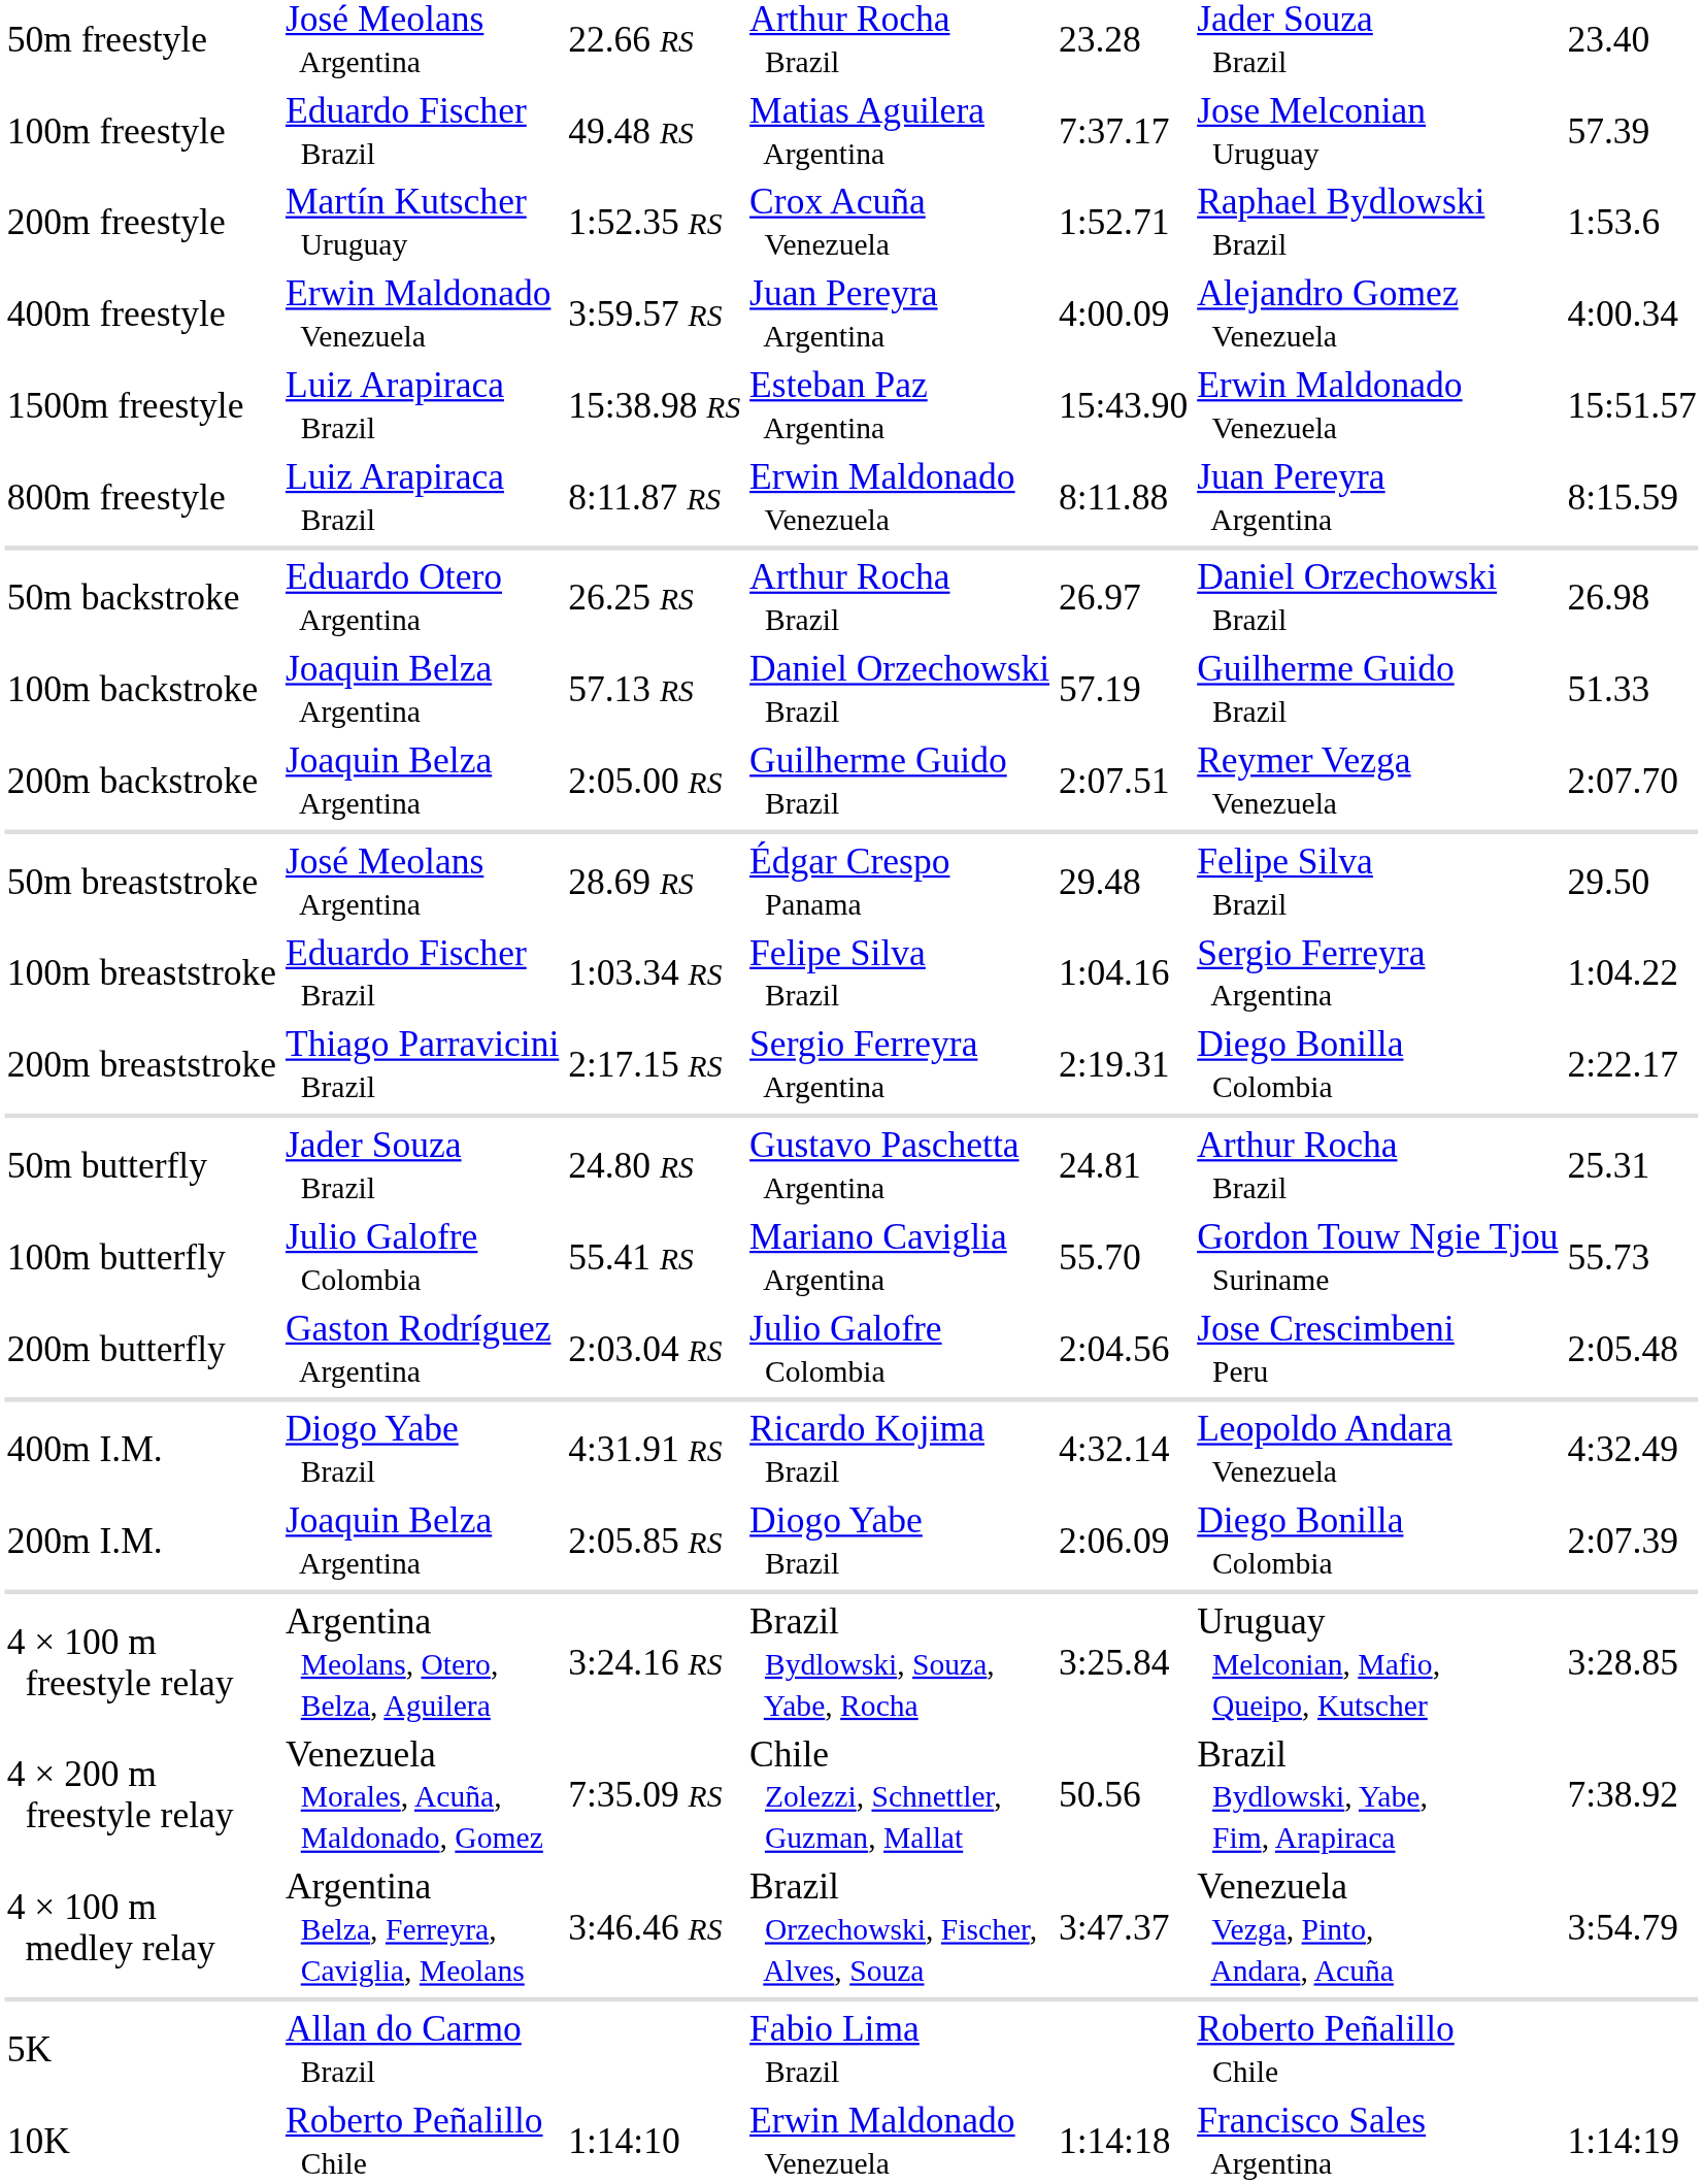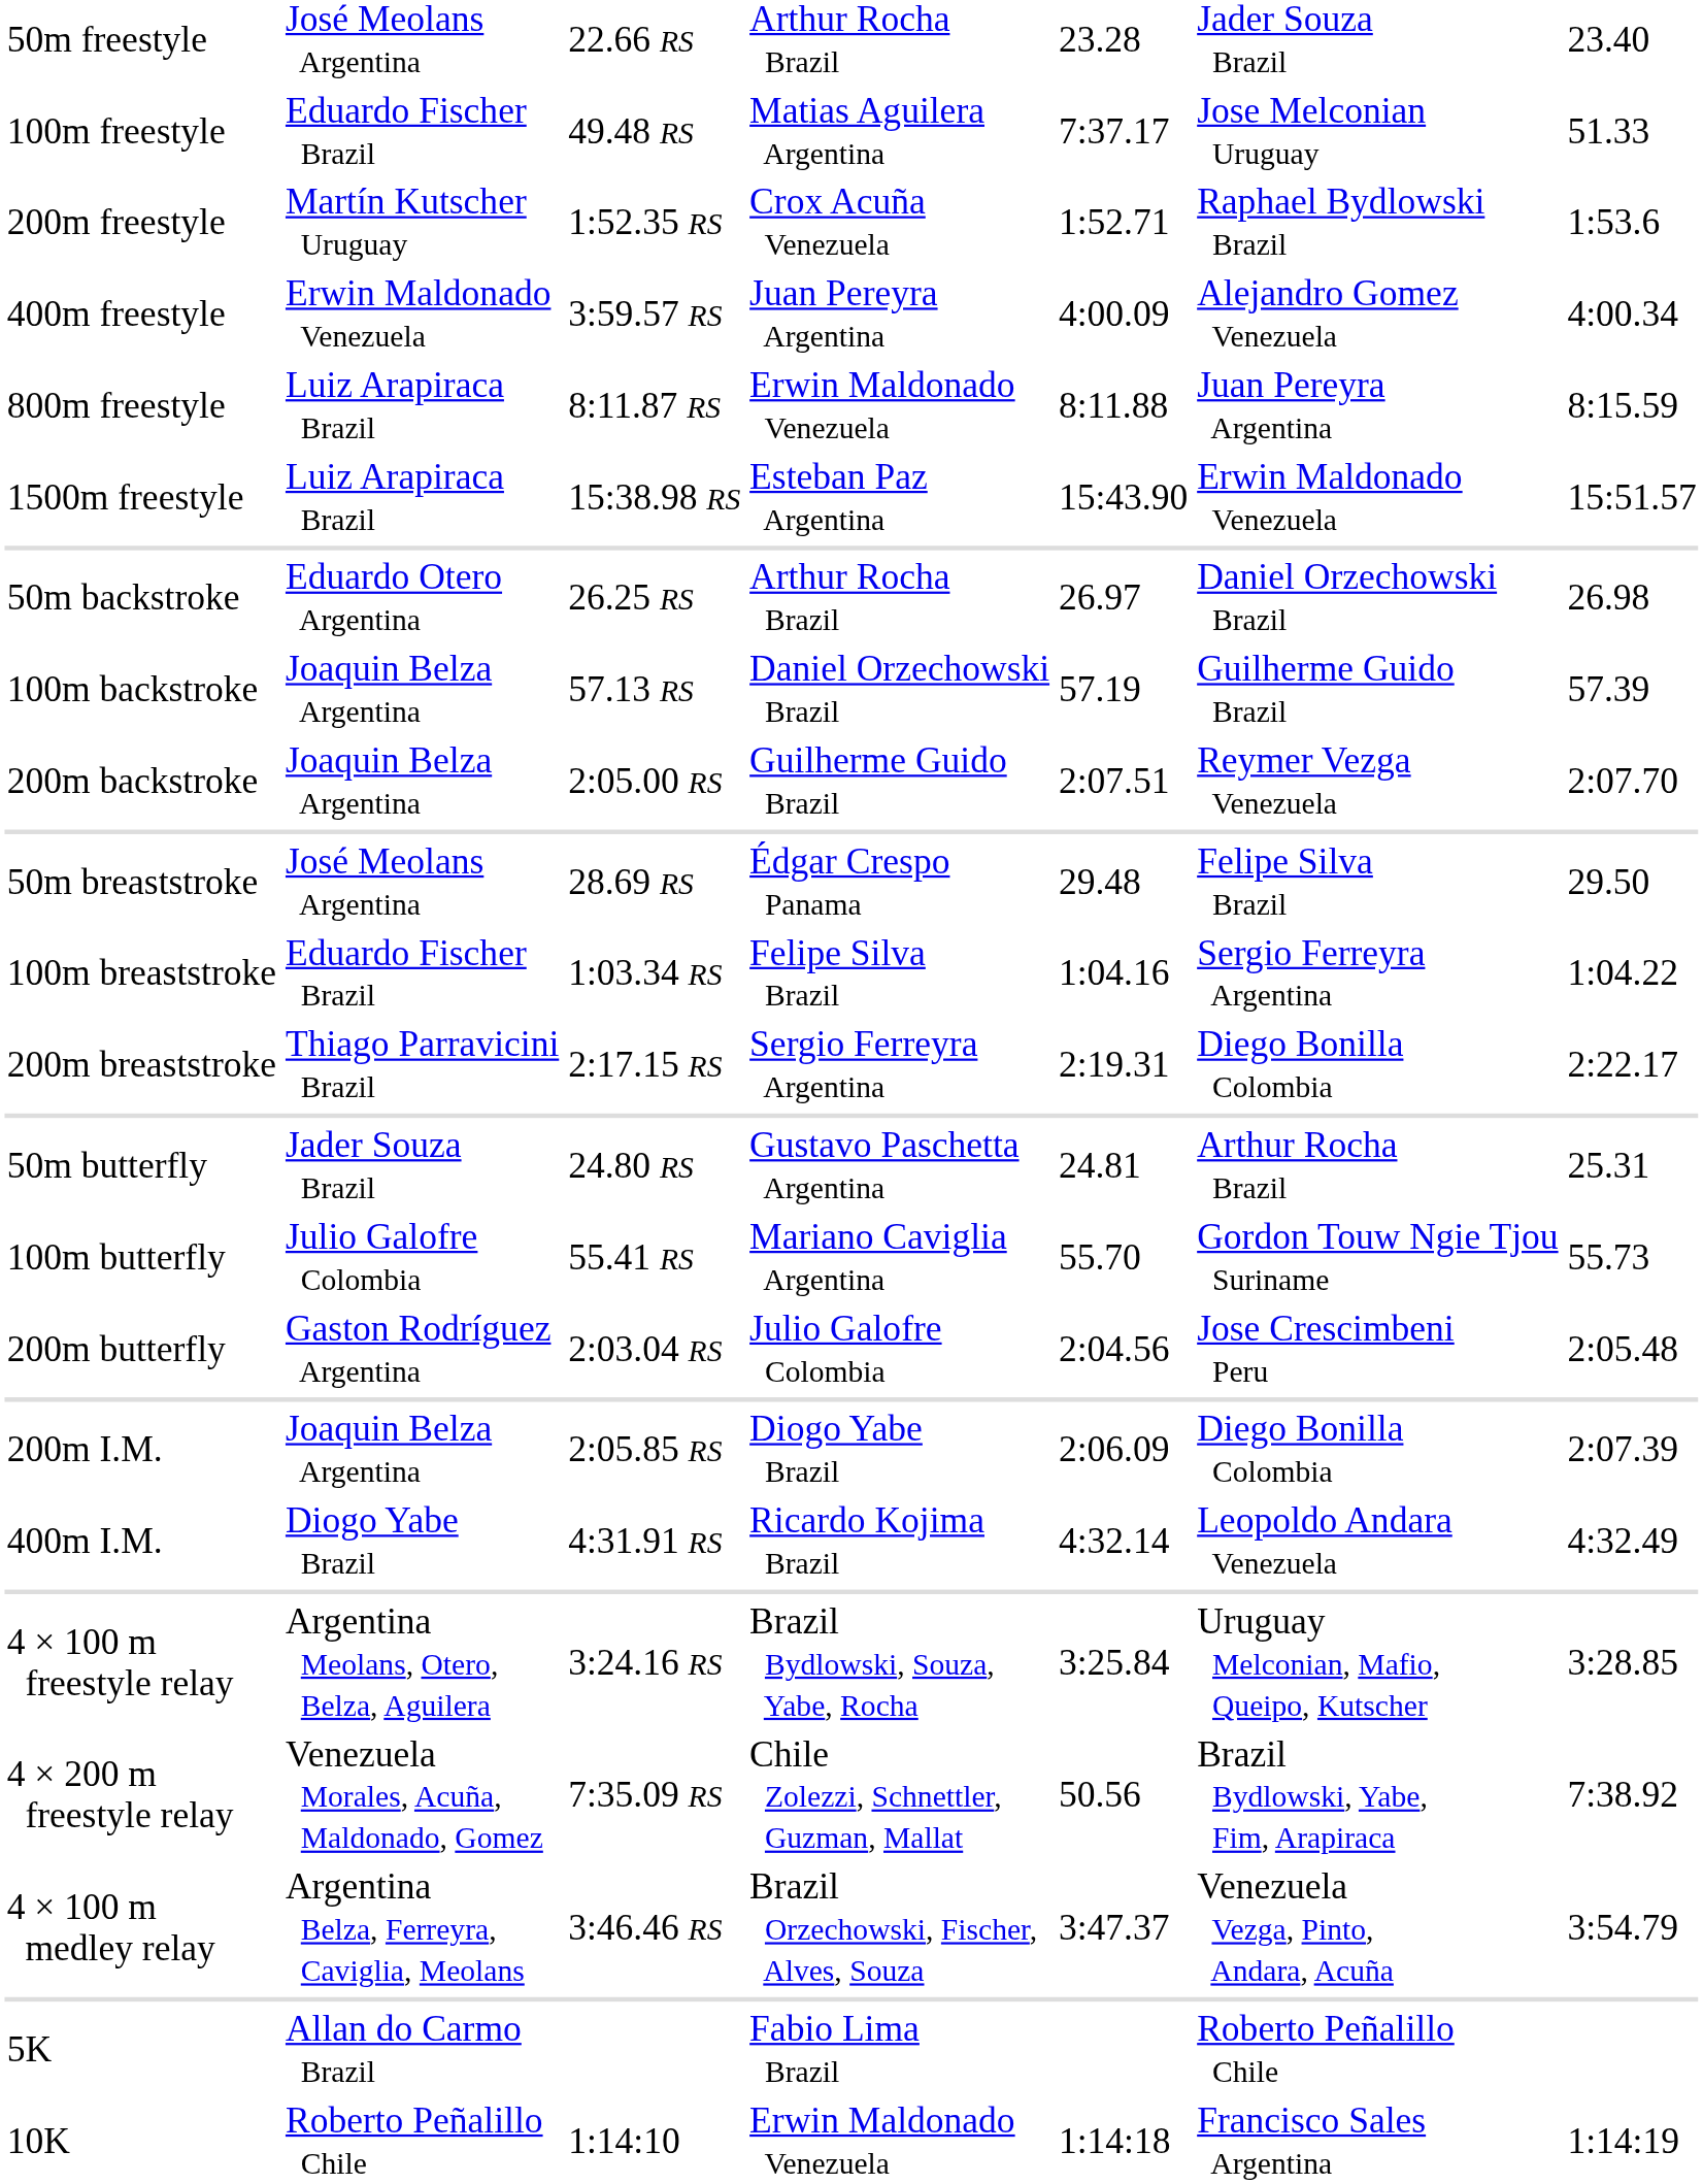 <table>
 <tr>
 <td>50m freestyle</td>
 <td><a href='#'>José Meolans</a> <small><br>    Argentina</small></td>
 <td>22.66 <small><em>RS</em></small></td>
 <td><a href='#'>Arthur Rocha</a> <small><br>    Brazil</small></td>
 <td>23.28</td>
 <td><a href='#'>Jader Souza</a> <small><br>    Brazil</small></td>
 <td>23.40</td>
 </tr>
 <tr>
 <td>100m freestyle</td>
 <td><a href='#'>Eduardo Fischer</a> <small><br>    Brazil</small></td>
 <td>49.48 <small><em>RS</em></small></td>
 <td><a href='#'>Matias Aguilera</a> <small><br>    Argentina</small></td>
 <td>7:37.17</td>
 <td><a href='#'>Jose Melconian</a> <small><br>    Uruguay</small></td>
-<td>57.39</td>
+<td>51.33</td>
 </tr>
 <tr>
 <td>200m freestyle</td>
 <td><a href='#'>Martín Kutscher</a> <small><br>    Uruguay</small></td>
 <td>1:52.35 <small><em>RS</em></small></td>
 <td><a href='#'>Crox Acuña</a> <small><br>    Venezuela</small></td>
 <td>1:52.71</td>
 <td><a href='#'>Raphael Bydlowski</a> <small><br>    Brazil</small></td>
 <td>1:53.6</td>
 </tr>
 <tr>
 <td>400m freestyle</td>
 <td><a href='#'>Erwin Maldonado</a> <small><br>    Venezuela</small></td>
 <td>3:59.57 <small><em>RS</em></small></td>
 <td><a href='#'>Juan Pereyra</a> <small><br>    Argentina</small></td>
 <td>4:00.09</td>
 <td><a href='#'>Alejandro Gomez</a> <small><br>    Venezuela</small></td>
 <td>4:00.34</td>
 </tr>
 <tr>
+<td>800m freestyle</td>
+<td><a href='#'>Luiz Arapiraca</a> <small><br>    Brazil</small></td>
+<td>8:11.87 <small><em>RS</em></small></td>
+<td><a href='#'>Erwin Maldonado</a> <small><br>    Venezuela</small></td>
+<td>8:11.88</td>
+<td><a href='#'>Juan Pereyra</a> <small><br>    Argentina</small></td>
+<td>8:15.59</td>
+</tr>
+<tr>
 <td>1500m freestyle</td>
 <td><a href='#'>Luiz Arapiraca</a> <small><br>    Brazil</small></td>
 <td>15:38.98 <small><em>RS</em></small></td>
 <td><a href='#'>Esteban Paz</a> <small><br>    Argentina</small></td>
 <td>15:43.90</td>
 <td><a href='#'>Erwin Maldonado</a> <small><br>    Venezuela</small></td>
 <td>15:51.57</td>
-</tr>
-<tr>
-<td>800m freestyle</td>
-<td><a href='#'>Luiz Arapiraca</a> <small><br>    Brazil</small></td>
-<td>8:11.87 <small><em>RS</em></small></td>
-<td><a href='#'>Erwin Maldonado</a> <small><br>    Venezuela</small></td>
-<td>8:11.88</td>
-<td><a href='#'>Juan Pereyra</a> <small><br>    Argentina</small></td>
-<td>8:15.59</td>
 </tr>
 <tr bgcolor=#DDDDDD>
 <td colspan=7></td>
 </tr>
 <tr>
 <td>50m backstroke</td>
 <td><a href='#'>Eduardo Otero</a> <small><br>    Argentina</small></td>
 <td>26.25 <small><em>RS</em></small></td>
 <td><a href='#'>Arthur Rocha</a> <small><br>    Brazil</small></td>
 <td>26.97</td>
 <td><a href='#'>Daniel Orzechowski</a> <small><br>    Brazil</small></td>
 <td>26.98</td>
 </tr>
 <tr>
 <td>100m backstroke</td>
 <td><a href='#'>Joaquin Belza</a> <small><br>    Argentina</small></td>
 <td>57.13 <small><em>RS</em></small></td>
 <td><a href='#'>Daniel Orzechowski</a> <small><br>    Brazil</small></td>
 <td>57.19</td>
 <td><a href='#'>Guilherme Guido</a> <small><br>    Brazil</small></td>
-<td>51.33</td>
+<td>57.39</td>
 </tr>
 <tr>
 <td>200m backstroke</td>
 <td><a href='#'>Joaquin Belza</a> <small><br>    Argentina</small></td>
 <td>2:05.00 <small><em>RS</em></small></td>
 <td><a href='#'>Guilherme Guido</a> <small><br>    Brazil</small></td>
 <td>2:07.51</td>
 <td><a href='#'>Reymer Vezga</a> <small><br>    Venezuela</small></td>
 <td>2:07.70</td>
 </tr>
 <tr bgcolor=#DDDDDD>
 <td colspan=7></td>
 </tr>
 <tr>
 <td>50m breaststroke</td>
 <td><a href='#'>José Meolans</a> <small><br>    Argentina</small></td>
 <td>28.69 <small><em>RS</em></small></td>
 <td><a href='#'>Édgar Crespo</a> <small><br>    Panama</small></td>
 <td>29.48</td>
 <td><a href='#'>Felipe Silva</a> <small><br>    Brazil</small></td>
 <td>29.50</td>
 </tr>
 <tr>
 <td>100m breaststroke</td>
 <td><a href='#'>Eduardo Fischer</a> <small><br>    Brazil</small></td>
 <td>1:03.34 <small><em>RS</em></small></td>
 <td><a href='#'>Felipe Silva</a> <small><br>    Brazil</small></td>
 <td>1:04.16</td>
 <td><a href='#'>Sergio Ferreyra</a> <small><br>    Argentina</small></td>
 <td>1:04.22</td>
 </tr>
 <tr>
 <td>200m breaststroke</td>
 <td><a href='#'>Thiago Parravicini</a> <small><br>    Brazil</small></td>
 <td>2:17.15 <small><em>RS</em></small></td>
 <td><a href='#'>Sergio Ferreyra</a> <small><br>    Argentina</small></td>
 <td>2:19.31</td>
 <td><a href='#'>Diego Bonilla</a> <small><br>    Colombia</small></td>
 <td>2:22.17</td>
 </tr>
 <tr bgcolor=#DDDDDD>
 <td colspan=7></td>
 </tr>
 <tr>
 <td>50m butterfly</td>
 <td><a href='#'>Jader Souza</a> <small><br>    Brazil</small></td>
 <td>24.80 <small><em>RS</em></small></td>
 <td><a href='#'>Gustavo Paschetta</a> <small><br>    Argentina</small></td>
 <td>24.81</td>
 <td><a href='#'>Arthur Rocha</a> <small><br>    Brazil</small></td>
 <td>25.31</td>
 </tr>
 <tr>
 <td>100m butterfly</td>
 <td><a href='#'>Julio Galofre</a> <small><br>    Colombia</small></td>
 <td>55.41 <small><em>RS</em></small></td>
 <td><a href='#'>Mariano Caviglia</a> <small><br>    Argentina</small></td>
 <td>55.70</td>
 <td><a href='#'>Gordon Touw Ngie Tjou</a> <small><br>    Suriname</small></td>
 <td>55.73</td>
 </tr>
 <tr>
 <td>200m butterfly</td>
 <td><a href='#'>Gaston Rodríguez</a> <small><br>    Argentina</small></td>
 <td>2:03.04 <small><em>RS</em></small></td>
 <td><a href='#'>Julio Galofre</a> <small><br>    Colombia</small></td>
 <td>2:04.56</td>
 <td><a href='#'>Jose Crescimbeni</a> <small><br>    Peru</small></td>
 <td>2:05.48</td>
 </tr>
 <tr bgcolor=#DDDDDD>
 <td colspan=7></td>
 </tr>
 <tr>
+<td>200m I.M.</td>
+<td><a href='#'>Joaquin Belza</a> <small><br>    Argentina</small></td>
+<td>2:05.85 <small><em>RS</em></small></td>
+<td><a href='#'>Diogo Yabe</a> <small><br>    Brazil</small></td>
+<td>2:06.09</td>
+<td><a href='#'>Diego Bonilla</a> <small><br>    Colombia</small></td>
+<td>2:07.39</td>
+</tr>
+<tr>
 <td>400m I.M.</td>
 <td><a href='#'>Diogo Yabe</a> <small><br>    Brazil</small></td>
 <td>4:31.91 <small><em>RS</em></small></td>
 <td><a href='#'>Ricardo Kojima</a> <small><br>    Brazil</small></td>
 <td>4:32.14</td>
 <td><a href='#'>Leopoldo Andara</a> <small><br>    Venezuela</small></td>
 <td>4:32.49</td>
-</tr>
-<tr>
-<td>200m I.M.</td>
-<td><a href='#'>Joaquin Belza</a> <small><br>    Argentina</small></td>
-<td>2:05.85 <small><em>RS</em></small></td>
-<td><a href='#'>Diogo Yabe</a> <small><br>    Brazil</small></td>
-<td>2:06.09</td>
-<td><a href='#'>Diego Bonilla</a> <small><br>    Colombia</small></td>
-<td>2:07.39</td>
 </tr>
 <tr bgcolor=#DDDDDD>
 <td colspan=7></td>
 </tr>
 <tr>
 <td>4 × 100 m <br>  freestyle relay</td>
 <td> Argentina <small><br>   <a href='#'>Meolans</a>, <a href='#'>Otero</a>, <br>   <a href='#'>Belza</a>, <a href='#'>Aguilera</a> </small></td>
 <td>3:24.16 <small><em>RS</em></small></td>
 <td> Brazil <small><br>   <a href='#'>Bydlowski</a>, <a href='#'>Souza</a>, <br>   <a href='#'>Yabe</a>, <a href='#'>Rocha</a> </small></td>
 <td>3:25.84</td>
 <td> Uruguay <small><br>   <a href='#'>Melconian</a>, <a href='#'>Mafio</a>, <br>   <a href='#'>Queipo</a>, <a href='#'>Kutscher</a> </small></td>
 <td>3:28.85</td>
 </tr>
 <tr>
 <td>4 × 200 m <br>  freestyle relay</td>
 <td> Venezuela <small><br>   <a href='#'>Morales</a>, <a href='#'>Acuña</a>, <br>   <a href='#'>Maldonado</a>, <a href='#'>Gomez</a> </small></td>
 <td>7:35.09 <small><em>RS</em></small></td>
 <td> Chile <small><br>   <a href='#'>Zolezzi</a>, <a href='#'>Schnettler</a>, <br>   <a href='#'>Guzman</a>, <a href='#'>Mallat</a> </small></td>
 <td>50.56</td>
 <td> Brazil <small><br>   <a href='#'>Bydlowski</a>, <a href='#'>Yabe</a>, <br>   <a href='#'>Fim</a>, <a href='#'>Arapiraca</a> </small></td>
 <td>7:38.92</td>
 </tr>
 <tr>
 <td>4 × 100 m <br>  medley relay</td>
 <td> Argentina <small><br>   <a href='#'>Belza</a>, <a href='#'>Ferreyra</a>, <br>   <a href='#'>Caviglia</a>, <a href='#'>Meolans</a> </small></td>
 <td>3:46.46 <small><em>RS</em></small></td>
 <td> Brazil <small><br>   <a href='#'>Orzechowski</a>, <a href='#'>Fischer</a>, <br>   <a href='#'>Alves</a>, <a href='#'>Souza</a> </small></td>
 <td>3:47.37</td>
 <td> Venezuela <small><br>   <a href='#'>Vezga</a>, <a href='#'>Pinto</a>, <br>   <a href='#'>Andara</a>, <a href='#'>Acuña</a> </small></td>
 <td>3:54.79</td>
 </tr>
 <tr bgcolor=#DDDDDD>
 <td colspan=7></td>
 </tr>
 <tr>
 <td>5K</td>
 <td><a href='#'>Allan do Carmo</a> <small><br>    Brazil</small></td>
 <td></td>
 <td><a href='#'>Fabio Lima</a> <small><br>    Brazil</small></td>
 <td></td>
 <td><a href='#'>Roberto Peñalillo</a> <small><br>    Chile</small></td>
 <td></td>
 </tr>
 <tr>
 <td>10K</td>
 <td><a href='#'>Roberto Peñalillo</a> <small><br>    Chile</small></td>
 <td>1:14:10</td>
 <td><a href='#'>Erwin Maldonado</a> <small><br>    Venezuela</small></td>
 <td>1:14:18</td>
 <td><a href='#'>Francisco Sales</a> <small><br>    Argentina</small></td>
 <td>1:14:19</td>
 </tr>
 <tr>
 </tr>
 </table>
